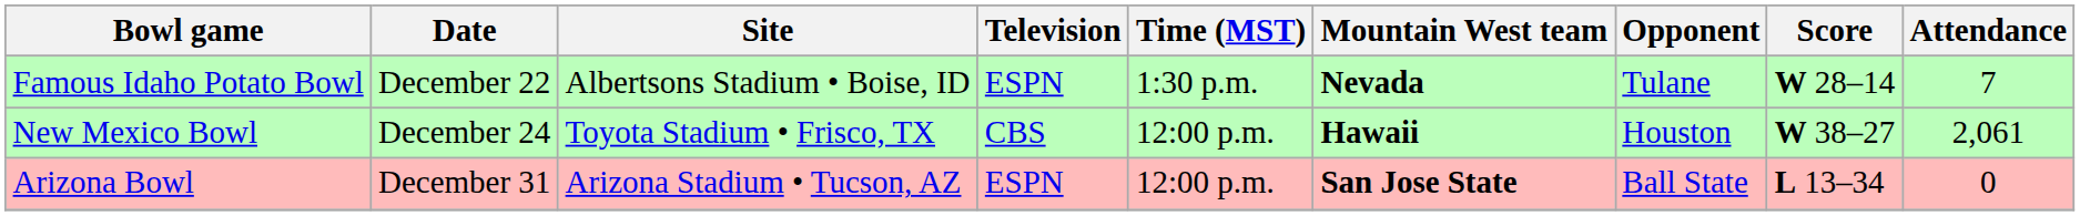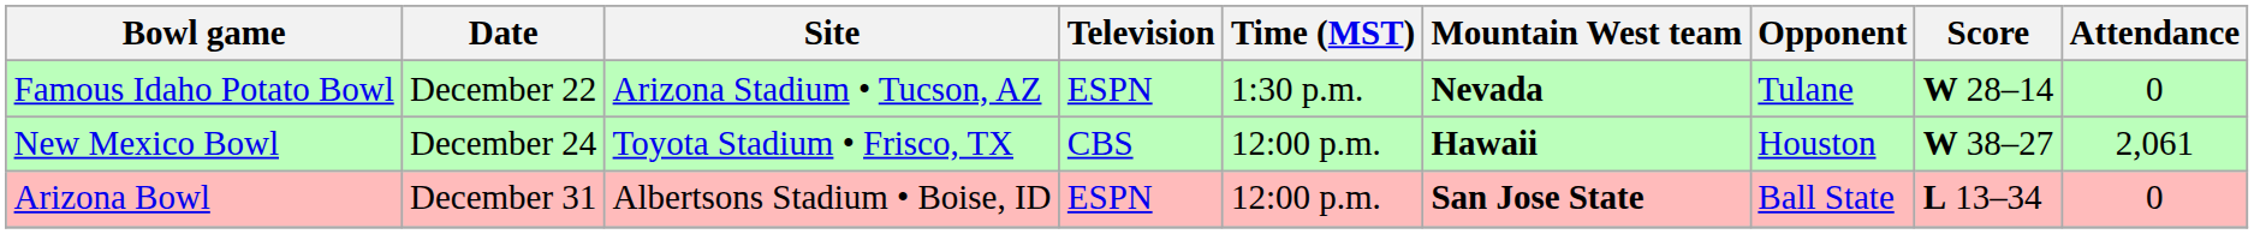 <table class="wikitable">
 <tr>
 <th>Bowl game</th>
 <th>Date</th>
 <th>Site</th>
 <th>Television</th>
 <th>Time (<a href='#'>MST</a>)</th>
 <th>Mountain West team</th>
 <th>Opponent</th>
 <th>Score</th>
 <th>Attendance</th>
 </tr>
 <tr style="background:#bfb;">
 <td><a href='#'>Famous Idaho Potato Bowl</a></td>
 <td>December 22</td>
-<td>Albertsons Stadium • Boise, ID</td>
+<td><a href='#'>Arizona Stadium</a> • <a href='#'>Tucson, AZ</a></td>
 <td><a href='#'>ESPN</a></td>
 <td>1:30 p.m.</td>
 <td><strong>Nevada</strong></td>
 <td><a href='#'>Tulane</a></td>
 <td><strong>W</strong> 28–14</td>
-<td align="center">7</td>
+<td align="center">0</td>
 </tr>
 <tr style="background:#bfb;">
 <td><a href='#'>New Mexico Bowl</a></td>
 <td>December 24</td>
 <td><a href='#'>Toyota Stadium</a> • <a href='#'>Frisco, TX</a></td>
 <td><a href='#'>CBS</a></td>
 <td>12:00 p.m.</td>
 <td><strong>Hawaii</strong></td>
 <td><a href='#'>Houston</a></td>
 <td><strong>W</strong> 38–27</td>
 <td align="center">2,061</td>
 </tr>
 <tr style="background:#fbb;">
 <td><a href='#'>Arizona Bowl</a></td>
 <td>December 31</td>
-<td><a href='#'>Arizona Stadium</a> • <a href='#'>Tucson, AZ</a></td>
+<td>Albertsons Stadium • Boise, ID</td>
 <td><a href='#'>ESPN</a></td>
 <td>12:00 p.m.</td>
 <td><strong>San Jose State</strong></td>
 <td><a href='#'>Ball State</a></td>
 <td><strong>L</strong> 13–34</td>
 <td align="center">0</td>
 </tr>
 <tr>
 </tr>
 </table>
